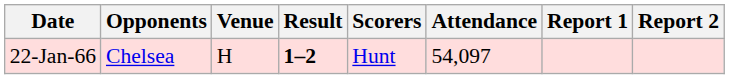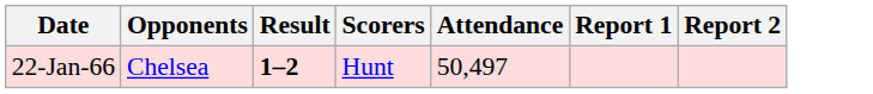 <table class=wikitable>
 <tr>
 <th>Date</th>
 <th>Opponents</th>
-<th>Venue</th>
 <th>Result</th>
 <th>Scorers</th>
 <th>Attendance</th>
 <th>Report 1</th>
 <th>Report 2</th>
 </tr>
 <tr bgcolor="#ffdddd">
 <td>22-Jan-66</td>
 <td><a href='#'>Chelsea</a></td>
-<td>H</td>
 <td><strong>1–2</strong></td>
 <td><a href='#'>Hunt</a> </td>
-<td>54,097</td>
+<td>50,497</td>
 <td></td>
 <td></td>
 </tr>
 </table>
